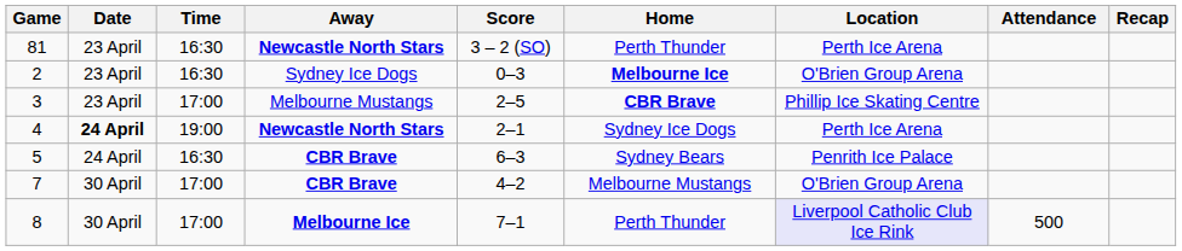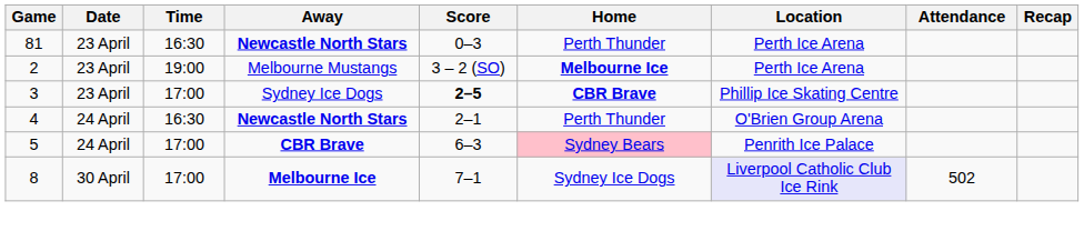 <table class="wikitable" width="85%" style="margin: 1em auto 1em auto">
 <tr>
 <th width="1%">Game</th>
 <th width="5%">Date</th>
 <th width="5%">Time</th>
 <th width="12%">Away</th>
 <th width="6%">Score</th>
 <th width="12%">Home</th>
 <th width="12%">Location</th>
 <th width="3%">Attendance</th>
 <th width="1%">Recap</th>
 </tr>
 <tr align="center">
 <td>81</td>
 <td>23 April</td>
 <td>16:30</td>
 <td><strong><a href='#'>Newcastle North Stars</a></strong></td>
-<td>3 – 2 (<a href='#'>SO</a>)</td>
+<td>0–3</td>
 <td><a href='#'>Perth Thunder</a></td>
 <td><a href='#'>Perth Ice Arena</a></td>
 <td></td>
 <td></td>
 </tr>
 <tr align="center">
 <td>2</td>
 <td>23 April</td>
-<td>16:30</td>
-<td><a href='#'>Sydney Ice Dogs</a></td>
-<td>0–3</td>
+<td>19:00</td>
+<td><a href='#'>Melbourne Mustangs</a></td>
+<td>3 – 2 (<a href='#'>SO</a>)</td>
 <td><strong><a href='#'>Melbourne Ice</a></strong></td>
-<td><a href='#'>O'Brien Group Arena</a></td>
+<td><a href='#'>Perth Ice Arena</a></td>
 <td></td>
 <td></td>
 </tr>
 <tr align="center">
 <td>3</td>
 <td>23 April</td>
 <td>17:00</td>
-<td><a href='#'>Melbourne Mustangs</a></td>
-<td>2–5</td>
+<td><a href='#'>Sydney Ice Dogs</a></td>
+<td><strong>2–5</strong></td>
 <td><strong><a href='#'>CBR Brave</a></strong></td>
 <td><a href='#'>Phillip Ice Skating Centre</a></td>
 <td></td>
 <td></td>
 </tr>
 <tr align="center">
 <td>4</td>
-<td><strong>24 April</strong></td>
-<td>19:00</td>
+<td>24 April</td>
+<td>16:30</td>
 <td><strong><a href='#'>Newcastle North Stars</a></strong></td>
 <td>2–1</td>
-<td><a href='#'>Sydney Ice Dogs</a></td>
-<td><a href='#'>Perth Ice Arena</a></td>
+<td><a href='#'>Perth Thunder</a></td>
+<td><a href='#'>O'Brien Group Arena</a></td>
 <td></td>
 <td></td>
 </tr>
 <tr align="center">
 <td>5</td>
 <td>24 April</td>
-<td>16:30</td>
+<td>17:00</td>
 <td><strong><a href='#'>CBR Brave</a></strong></td>
 <td>6–3</td>
-<td><a href='#'>Sydney Bears</a></td>
+<td style="background: pink;"><a href='#'>Sydney Bears</a></td>
 <td><a href='#'>Penrith Ice Palace</a></td>
-<td></td>
-<td></td>
-</tr>
-<tr align="center">
-<td>7</td>
-<td>30 April</td>
-<td>17:00</td>
-<td><strong><a href='#'>CBR Brave</a></strong></td>
-<td>4–2</td>
-<td><a href='#'>Melbourne Mustangs</a></td>
-<td><a href='#'>O'Brien Group Arena</a></td>
 <td></td>
 <td></td>
 </tr>
 <tr align="center">
 <td>8</td>
 <td>30 April</td>
 <td>17:00</td>
 <td><strong><a href='#'>Melbourne Ice</a></strong></td>
 <td>7–1</td>
-<td><a href='#'>Perth Thunder</a></td>
+<td><a href='#'>Sydney Ice Dogs</a></td>
 <td style="background: lavender;"><a href='#'>Liverpool Catholic Club Ice Rink</a></td>
-<td>500</td>
+<td>502</td>
 <td></td>
 </tr>
 </table>
